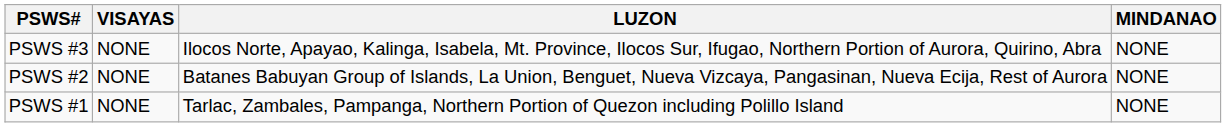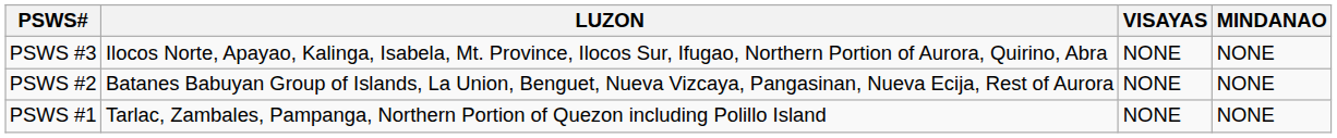 <table class="wikitable" style="margin:1em auto 1em auto;">
 <tr>
 <th>PSWS#</th>
+<th>LUZON</th>
 <th>VISAYAS</th>
-<th>LUZON</th>
 <th>MINDANAO</th>
 </tr>
 <tr>
 <td>PSWS #3</td>
+<td>Ilocos Norte, Apayao, Kalinga, Isabela, Mt. Province, Ilocos Sur, Ifugao, Northern Portion of Aurora, Quirino, Abra</td>
 <td>NONE</td>
-<td>Ilocos Norte, Apayao, Kalinga, Isabela, Mt. Province, Ilocos Sur, Ifugao, Northern Portion of Aurora, Quirino, Abra</td>
 <td>NONE</td>
 </tr>
 <tr>
 <td>PSWS #2</td>
+<td>Batanes Babuyan Group of Islands, La Union, Benguet, Nueva Vizcaya, Pangasinan, Nueva Ecija, Rest of Aurora</td>
 <td>NONE</td>
-<td>Batanes Babuyan Group of Islands, La Union, Benguet, Nueva Vizcaya, Pangasinan, Nueva Ecija, Rest of Aurora</td>
 <td>NONE</td>
 </tr>
 <tr>
 <td>PSWS #1</td>
+<td>Tarlac, Zambales, Pampanga, Northern Portion of Quezon including Polillo Island</td>
 <td>NONE</td>
-<td>Tarlac, Zambales, Pampanga, Northern Portion of Quezon including Polillo Island</td>
 <td>NONE</td>
 </tr>
 </table>
